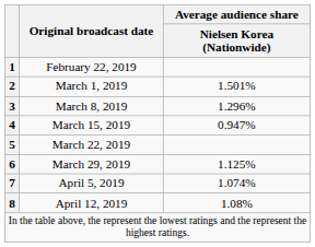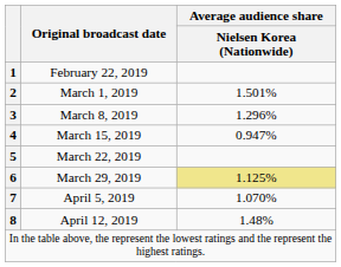 <table class="wikitable" style="width:400px; text-align:center">
 <tr>
 <th scope="col" rowspan="2"></th>
 <th scope="col" rowspan="2">Original broadcast date</th>
 <th scope="col">Average audience share</th>
 </tr>
 <tr>
 <th scope="col">Nielsen Korea<br>(Nationwide)</th>
 </tr>
 <tr>
 <th scope="col">1</th>
 <td>February 22, 2019</td>
 <td> </td>
 </tr>
 <tr>
 <th scope="col">2</th>
 <td>March 1, 2019</td>
 <td>1.501% </td>
 </tr>
 <tr>
 <th scope="col">3</th>
 <td>March 8, 2019</td>
 <td>1.296% </td>
 </tr>
 <tr>
 <th scope="col">4</th>
 <td>March 15, 2019</td>
 <td>0.947% </td>
 </tr>
 <tr>
 <th scope="col">5</th>
 <td>March 22, 2019</td>
 <td> </td>
 </tr>
 <tr>
 <th scope="col">6</th>
 <td>March 29, 2019</td>
-<td>1.125% </td>
+<td style="background: khaki;">1.125% </td>
 </tr>
 <tr>
 <th scope="col">7</th>
 <td>April 5, 2019</td>
-<td>1.074% </td>
+<td>1.070% </td>
 </tr>
 <tr>
 <th scope="col">8</th>
 <td>April 12, 2019</td>
-<td>1.08% </td>
+<td>1.48% </td>
 </tr>
 <tr>
 <td colspan="3" style="font-size:85%">In the table above, the <strong></strong> represent the lowest ratings and the <strong></strong> represent the highest ratings.</td>
 </tr>
 </table>
